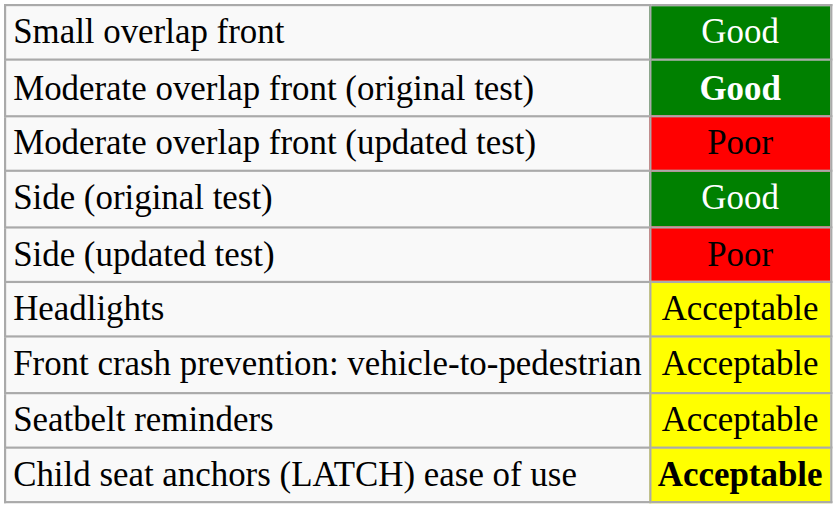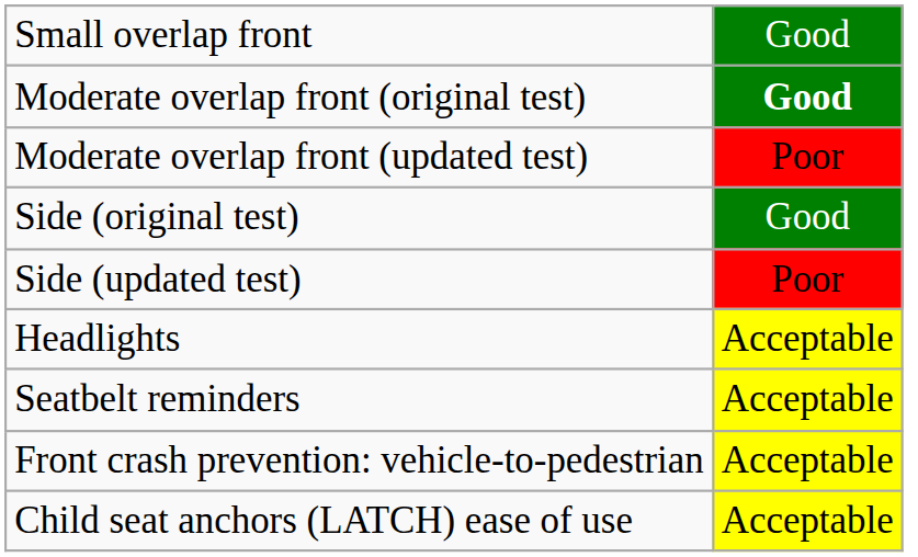 <table class="wikitable">
 <tr>
 <td>Small overlap front</td>
 <td style="text-align:center;color:white;background: green">Good</td>
 </tr>
 <tr>
 <td>Moderate overlap front (original test)</td>
 <td style="text-align:center;color:white;background: green"><strong>Good</strong></td>
 </tr>
 <tr>
 <td>Moderate overlap front (updated test)</td>
 <td style="text-align:center;color:black;background: red">Poor</td>
 </tr>
 <tr>
 <td>Side (original test)</td>
 <td style="text-align:center;color:white;background: green">Good</td>
 </tr>
 <tr>
 <td>Side (updated test)</td>
 <td style="text-align:center;color:black;background: red">Poor</td>
 </tr>
 <tr>
 <td>Headlights</td>
 <td style="text-align:center;color:black;background:yellow">Acceptable</td>
 </tr>
 <tr>
+<td>Seatbelt reminders</td>
+<td style="text-align:center;color:black;background:yellow">Acceptable</td>
+</tr>
+<tr>
 <td>Front crash prevention: vehicle-to-pedestrian</td>
 <td style="text-align:center;color:black;background:yellow">Acceptable</td>
 </tr>
 <tr>
-<td>Seatbelt reminders</td>
-<td style="text-align:center;color:black;background:yellow">Acceptable</td>
-</tr>
-<tr>
 <td>Child seat anchors (LATCH) ease of use</td>
-<td style="text-align:center;color:black;background: yellow"><strong>Acceptable</strong></td>
+<td style="text-align:center;color:black;background: yellow">Acceptable</td>
 </tr>
 </table>
